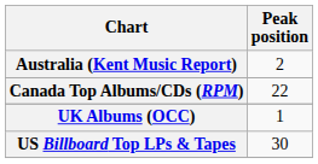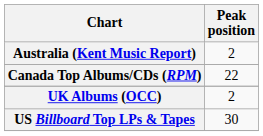 <table class="wikitable sortable plainrowheaders" style="text-align:center;">
 <tr>
 <th>Chart</th>
 <th>Peak<br>position</th>
 </tr>
 <tr>
 <th scope="row">Australia (<a href='#'>Kent Music Report</a>)</th>
 <td>2</td>
 </tr>
 <tr>
 </tr>
 <tr>
 </tr>
 <tr>
 <th scope="row">Canada Top Albums/CDs (<em><a href='#'>RPM</a></em>)</th>
 <td>22</td>
 </tr>
 <tr>
 </tr>
 <tr>
 </tr>
 <tr>
 </tr>
 <tr>
 </tr>
 <tr>
 </tr>
 <tr>
 </tr>
 <tr>
 </tr>
 <tr>
 </tr>
 <tr>
 <th scope="row"><a href='#'>UK Albums</a> (<a href='#'>OCC</a>)</th>
-<td>1</td>
+<td>2</td>
 </tr>
 <tr>
 <th scope="row">US <a href='#'><em>Billboard</em> Top LPs & Tapes</a></th>
 <td>30</td>
 </tr>
 <tr>
 </tr>
 </table>
